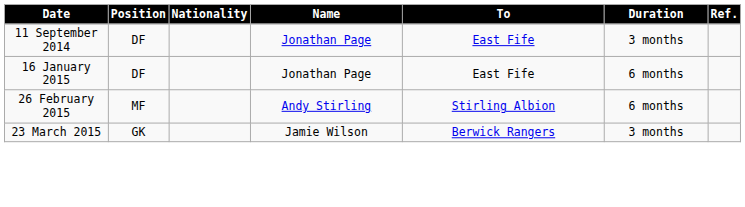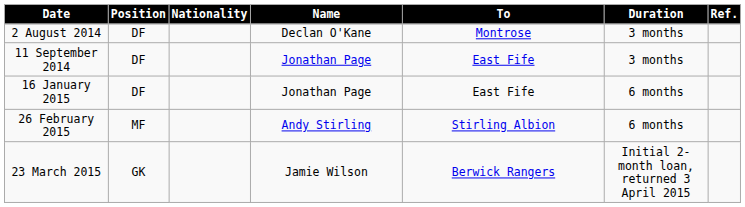 <table class="wikitable"  style="text-align:center; font-size:90%; ">
 <tr>
 <th style="background:#000000; color:#FFFFFF; width:100px;">Date</th>
 <th style="background:#000000; color:#FFFFFF; width:50px;">Position</th>
 <th style="background:#000000; color:#FFFFFF; width:50px;">Nationality</th>
 <th style="background:#000000; color:#FFFFFF; width:150px;">Name</th>
 <th style="background:#000000; color:#FFFFFF; width:200px;">To</th>
 <th style="background:#000000; color:#FFFFFF; width:100px;">Duration</th>
 <th style="background:#000000; color:#FFFFFF; width:25px;">Ref.</th>
+</tr>
+<tr>
+<td>2 August 2014</td>
+<td>DF</td>
+<td></td>
+<td>Declan O'Kane</td>
+<td><a href='#'>Montrose</a></td>
+<td>3 months</td>
+<td></td>
 </tr>
 <tr>
 <td>11 September 2014</td>
 <td>DF</td>
 <td></td>
 <td><a href='#'>Jonathan Page</a></td>
 <td><a href='#'>East Fife</a></td>
 <td>3 months</td>
 <td></td>
 </tr>
 <tr>
 <td>16 January 2015</td>
 <td>DF</td>
 <td></td>
 <td>Jonathan Page</td>
 <td>East Fife</td>
 <td>6 months</td>
 <td></td>
 </tr>
 <tr>
 <td>26 February 2015</td>
 <td>MF</td>
 <td></td>
 <td><a href='#'>Andy Stirling</a></td>
 <td><a href='#'>Stirling Albion</a></td>
 <td>6 months</td>
 <td></td>
 </tr>
 <tr>
 <td>23 March 2015</td>
 <td>GK</td>
 <td></td>
 <td>Jamie Wilson</td>
 <td> <a href='#'>Berwick Rangers</a></td>
-<td>3 months</td>
+<td>Initial 2-month loan, returned 3 April 2015</td>
 <td></td>
 </tr>
 </table>
